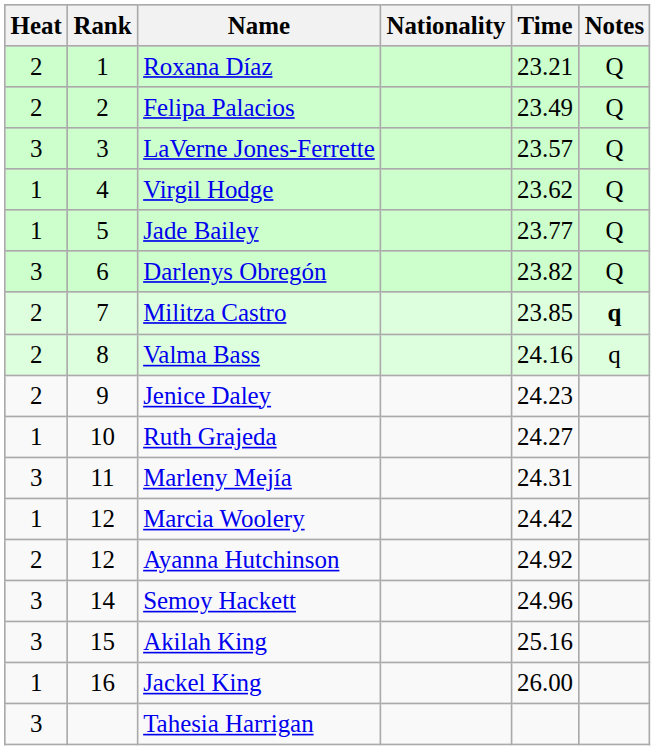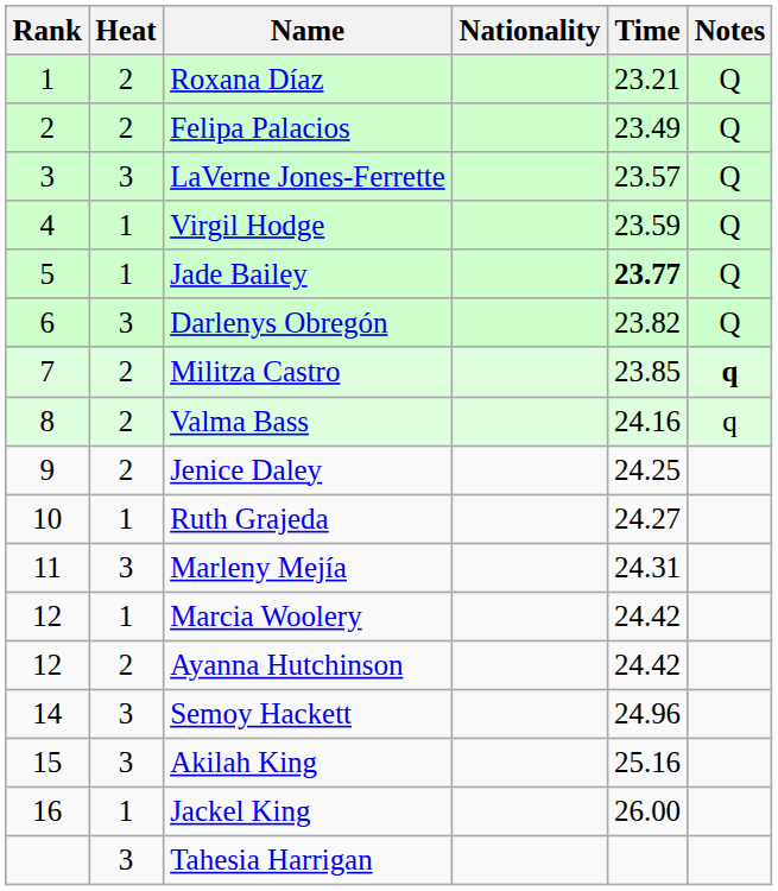 <table class="wikitable sortable" style="text-align:center; font-size:95%">
 <tr>
+<th>Rank</th>
 <th>Heat</th>
-<th>Rank</th>
 <th>Name</th>
 <th>Nationality</th>
 <th>Time</th>
 <th>Notes</th>
 </tr>
 <tr bgcolor=ccffcc>
+<td>1</td>
 <td>2</td>
-<td>1</td>
 <td align=left><a href='#'>Roxana Díaz</a></td>
 <td align=left></td>
 <td>23.21</td>
 <td>Q</td>
 </tr>
 <tr bgcolor=ccffcc>
 <td>2</td>
 <td>2</td>
 <td align=left><a href='#'>Felipa Palacios</a></td>
 <td align=left></td>
 <td>23.49</td>
 <td>Q</td>
 </tr>
 <tr bgcolor=ccffcc>
 <td>3</td>
 <td>3</td>
 <td align=left><a href='#'>LaVerne Jones-Ferrette</a></td>
 <td align=left></td>
 <td>23.57</td>
 <td>Q</td>
 </tr>
 <tr bgcolor=ccffcc>
+<td>4</td>
 <td>1</td>
-<td>4</td>
 <td align=left><a href='#'>Virgil Hodge</a></td>
 <td align=left></td>
-<td>23.62</td>
+<td>23.59</td>
 <td>Q</td>
 </tr>
 <tr bgcolor=ccffcc>
+<td>5</td>
 <td>1</td>
-<td>5</td>
 <td align=left><a href='#'>Jade Bailey</a></td>
 <td align=left></td>
-<td>23.77</td>
+<td><strong>23.77</strong></td>
 <td>Q</td>
 </tr>
 <tr bgcolor=ccffcc>
+<td>6</td>
 <td>3</td>
-<td>6</td>
 <td align=left><a href='#'>Darlenys Obregón</a></td>
 <td align=left></td>
 <td>23.82</td>
 <td>Q</td>
 </tr>
 <tr bgcolor=ddffdd>
+<td>7</td>
 <td>2</td>
-<td>7</td>
 <td align=left><a href='#'>Militza Castro</a></td>
 <td align=left></td>
 <td>23.85</td>
 <td><strong>q</strong></td>
 </tr>
 <tr bgcolor=ddffdd>
+<td>8</td>
 <td>2</td>
-<td>8</td>
 <td align=left><a href='#'>Valma Bass</a></td>
 <td align=left></td>
 <td>24.16</td>
 <td>q</td>
 </tr>
 <tr>
+<td>9</td>
 <td>2</td>
-<td>9</td>
 <td align=left><a href='#'>Jenice Daley</a></td>
 <td align=left></td>
-<td>24.23</td>
+<td>24.25</td>
 <td></td>
 </tr>
 <tr>
+<td>10</td>
 <td>1</td>
-<td>10</td>
 <td align=left><a href='#'>Ruth Grajeda</a></td>
 <td align=left></td>
 <td>24.27</td>
 <td></td>
 </tr>
 <tr>
+<td>11</td>
 <td>3</td>
-<td>11</td>
 <td align=left><a href='#'>Marleny Mejía</a></td>
 <td align=left></td>
 <td>24.31</td>
 <td></td>
 </tr>
 <tr>
+<td>12</td>
 <td>1</td>
-<td>12</td>
 <td align=left><a href='#'>Marcia Woolery</a></td>
 <td align=left></td>
 <td>24.42</td>
 <td></td>
 </tr>
 <tr>
+<td>12</td>
 <td>2</td>
-<td>12</td>
 <td align=left><a href='#'>Ayanna Hutchinson</a></td>
 <td align=left></td>
-<td>24.92</td>
+<td>24.42</td>
 <td></td>
 </tr>
 <tr>
+<td>14</td>
 <td>3</td>
-<td>14</td>
 <td align=left><a href='#'>Semoy Hackett</a></td>
 <td align=left></td>
 <td>24.96</td>
 <td></td>
 </tr>
 <tr>
+<td>15</td>
 <td>3</td>
-<td>15</td>
 <td align=left><a href='#'>Akilah King</a></td>
 <td align=left></td>
 <td>25.16</td>
 <td></td>
 </tr>
 <tr>
+<td>16</td>
 <td>1</td>
-<td>16</td>
 <td align=left><a href='#'>Jackel King</a></td>
 <td align=left></td>
 <td>26.00</td>
 <td></td>
 </tr>
 <tr>
+<td></td>
 <td>3</td>
-<td></td>
 <td align=left><a href='#'>Tahesia Harrigan</a></td>
 <td align=left></td>
 <td></td>
 <td></td>
 </tr>
 </table>
